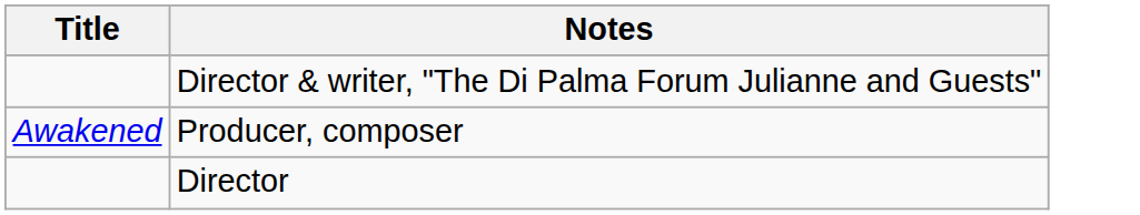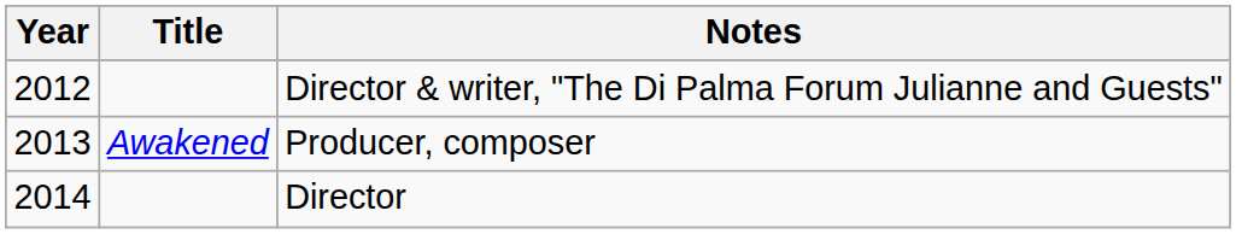 <table class="wikitable sortable">
 <tr>
+<th>Year</th>
 <th>Title</th>
 <th class="unsortable">Notes</th>
 </tr>
 <tr>
+<td>2012</td>
 <td><em></em></td>
 <td>Director & writer, "The Di Palma Forum Julianne and Guests"</td>
 </tr>
 <tr>
+<td>2013</td>
 <td><em><a href='#'>Awakened</a></em></td>
 <td>Producer, composer</td>
 </tr>
 <tr>
+<td>2014</td>
 <td><em></em></td>
 <td>Director</td>
 </tr>
 </table>
